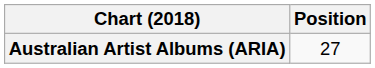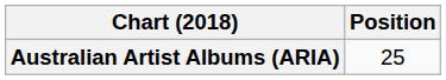 <table class="wikitable plainrowheaders" style="text-align:center">
 <tr>
 <th scope="col">Chart (2018)</th>
 <th scope="col">Position</th>
 </tr>
 <tr>
 <th scope="row">Australian Artist Albums (ARIA)</th>
-<td>27</td>
+<td>25</td>
 </tr>
 </table>
